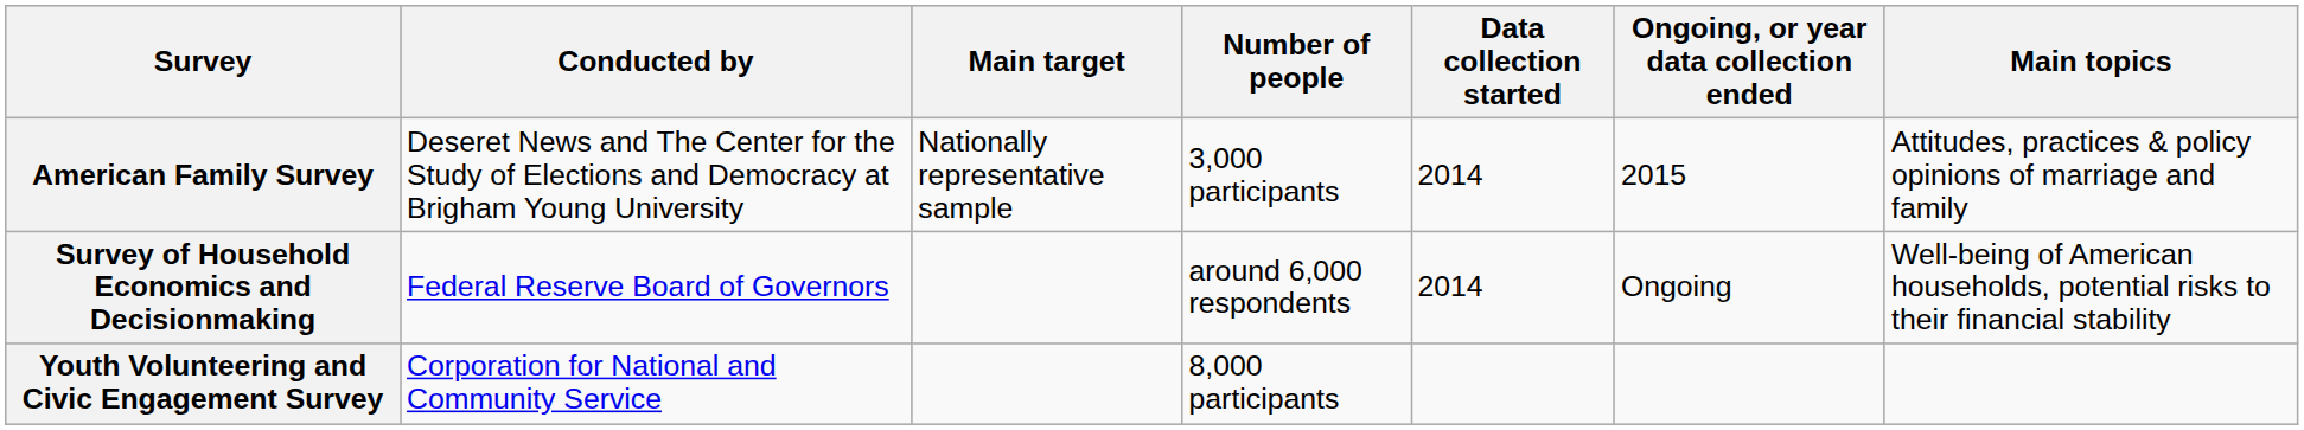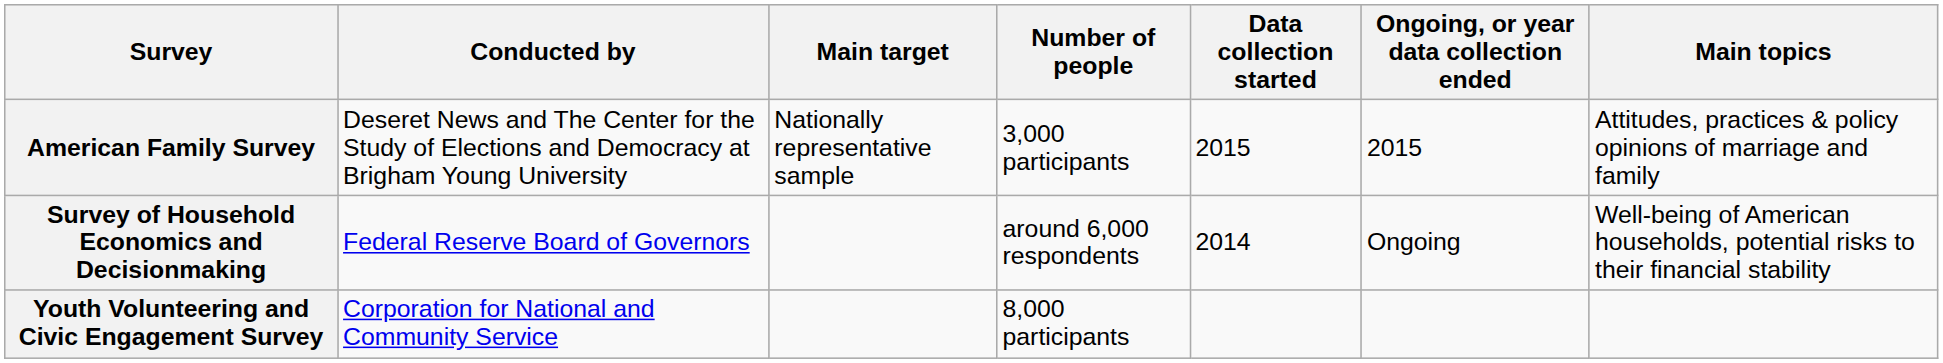 <table class="wikitable">
 <tr>
 <th>Survey</th>
 <th>Conducted by</th>
 <th>Main target</th>
 <th>Number of people</th>
 <th>Data collection started</th>
 <th>Ongoing, or year data collection ended</th>
 <th>Main topics</th>
 </tr>
 <tr>
 <th>American Family Survey</th>
 <td>Deseret News and The Center for the Study of Elections and Democracy at Brigham Young University</td>
 <td>Nationally representative sample</td>
 <td>3,000 participants</td>
-<td>2014</td>
+<td>2015</td>
 <td>2015</td>
 <td>Attitudes, practices & policy opinions of marriage and family</td>
 </tr>
 <tr>
 <th>Survey of Household Economics and Decisionmaking</th>
 <td><a href='#'>Federal Reserve Board of Governors</a></td>
 <td></td>
 <td>around 6,000 respondents</td>
 <td>2014</td>
 <td>Ongoing</td>
 <td>Well-being of American households, potential risks to their financial stability </td>
 </tr>
 <tr>
 <th>Youth Volunteering and Civic Engagement Survey</th>
 <td><a href='#'>Corporation for National and Community Service</a></td>
 <td></td>
 <td>8,000 participants</td>
 <td></td>
 <td></td>
 <td></td>
 </tr>
 </table>
